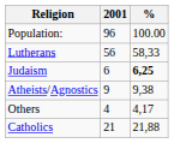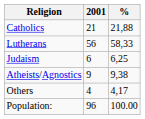 <table class="wikitable">
 <tr>
 <th>Religion</th>
 <th>2001</th>
 <th>%</th>
 </tr>
 <tr>
-<td>Population:</td>
-<td>96</td>
-<td>100.00</td>
+<td><a href='#'>Catholics</a></td>
+<td>21</td>
+<td>21,88</td>
 </tr>
 <tr>
 <td><a href='#'>Lutherans</a></td>
 <td>56</td>
 <td>58,33</td>
 </tr>
 <tr>
 <td><a href='#'>Judaism</a></td>
 <td>6</td>
-<td><strong>6,25</strong></td>
+<td>6,25</td>
 </tr>
 <tr>
 <td><a href='#'>Atheists</a>/<a href='#'>Agnostics</a></td>
 <td>9</td>
 <td>9,38</td>
 </tr>
 <tr>
 <td>Others</td>
 <td>4</td>
 <td>4,17</td>
 </tr>
 <tr>
-<td><a href='#'>Catholics</a></td>
-<td>21</td>
-<td>21,88</td>
+<td>Population:</td>
+<td>96</td>
+<td>100.00</td>
 </tr>
 </table>
